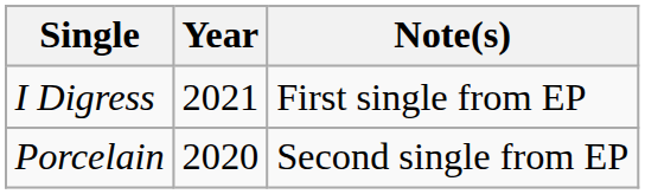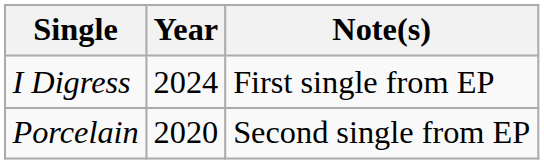 <table class="wikitable">
 <tr>
 <th>Single</th>
 <th>Year</th>
 <th>Note(s)</th>
 </tr>
 <tr>
 <td><em>I Digress</em></td>
-<td>2021</td>
+<td>2024</td>
 <td>First single from EP</td>
 </tr>
 <tr>
 <td><em>Porcelain</em></td>
 <td>2020</td>
 <td>Second single from EP</td>
 </tr>
 </table>
